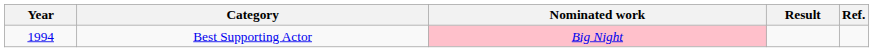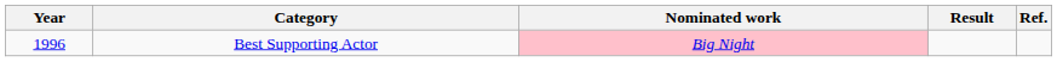 <table class="wikitable plainrowheaders" style="text-align:center;">
 <tr>
 <th scope="col" style="width:5em;">Year</th>
 <th scope="col" style="width:26em;">Category</th>
 <th scope="col" style="width:25em;">Nominated work</th>
 <th scope="col" style="width:5em;">Result</th>
 <th>Ref.</th>
 </tr>
 <tr>
-<td><a href='#'>1994</a></td>
+<td><a href='#'>1996</a></td>
 <td><a href='#'>Best Supporting Actor</a></td>
 <td style="background: pink;"><em><a href='#'>Big Night</a></em></td>
 <td></td>
 <td></td>
 </tr>
 </table>
